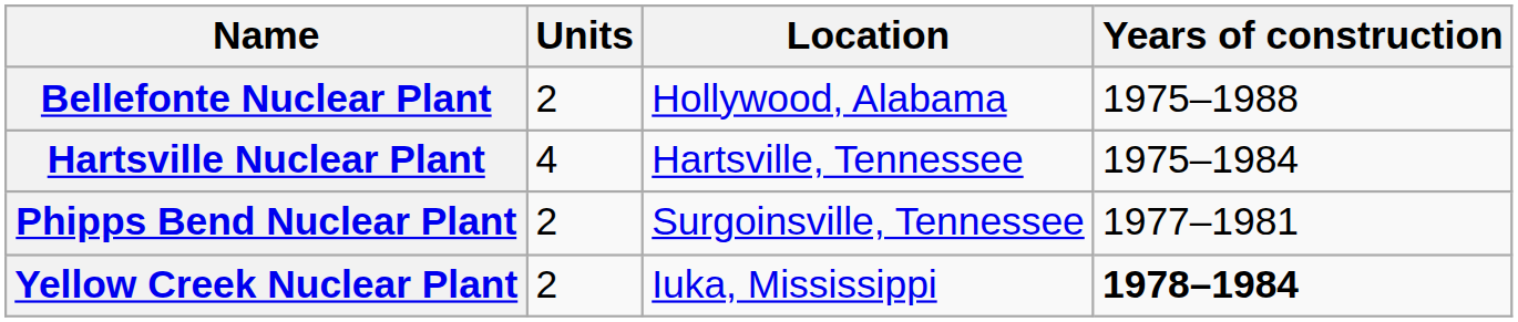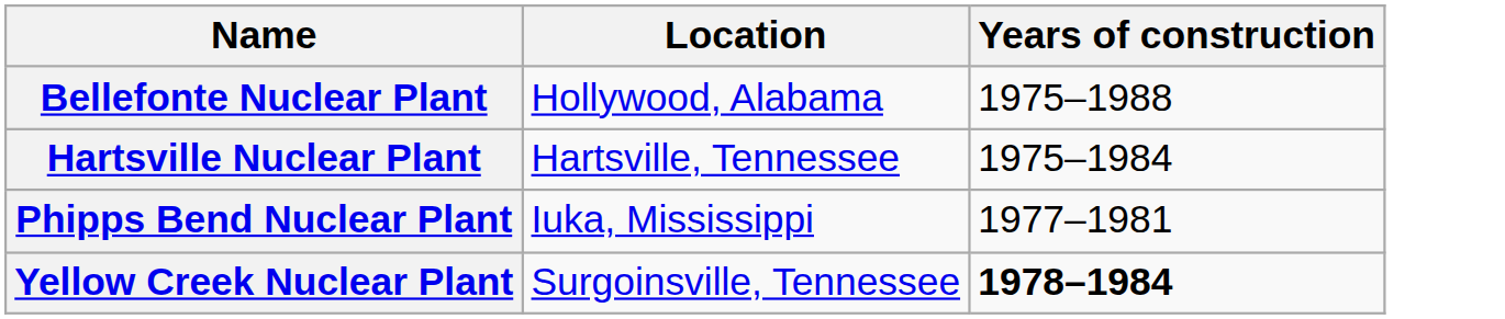 <table class="wikitable sortable">
 <tr>
 <th scope="col">Name</th>
-<th scope="col">Units</th>
 <th scope="col">Location</th>
 <th scope="col">Years of construction</th>
 </tr>
 <tr>
 <th scope="row"><a href='#'>Bellefonte Nuclear Plant</a></th>
-<td>2</td>
 <td><a href='#'>Hollywood, Alabama</a></td>
 <td>1975–1988</td>
 </tr>
 <tr>
 <th scope="row"><a href='#'>Hartsville Nuclear Plant</a></th>
-<td>4</td>
 <td><a href='#'>Hartsville, Tennessee</a></td>
 <td>1975–1984</td>
 </tr>
 <tr>
 <th scope="row"><a href='#'>Phipps Bend Nuclear Plant</a></th>
-<td>2</td>
-<td><a href='#'>Surgoinsville, Tennessee</a></td>
+<td><a href='#'>Iuka, Mississippi</a></td>
 <td>1977–1981</td>
 </tr>
 <tr>
 <th scope="row"><a href='#'>Yellow Creek Nuclear Plant</a></th>
-<td>2</td>
-<td><a href='#'>Iuka, Mississippi</a></td>
+<td><a href='#'>Surgoinsville, Tennessee</a></td>
 <td><strong>1978–1984</strong></td>
 </tr>
 </table>
